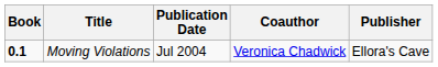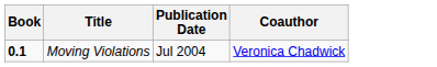 <table class="wikitable">
 <tr>
 <th>Book<br></th>
 <th>Title</th>
 <th>Publication<br>Date</th>
 <th>Coauthor</th>
-<th>Publisher</th>
 </tr>
 <tr>
 <td><strong>0.1</strong></td>
 <td><em>Moving Violations</em></td>
 <td>Jul 2004</td>
 <td><a href='#'>Veronica Chadwick</a></td>
-<td>Ellora's Cave</td>
 </tr>
 </table>
